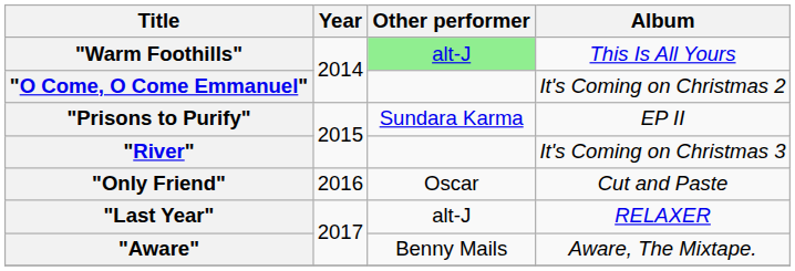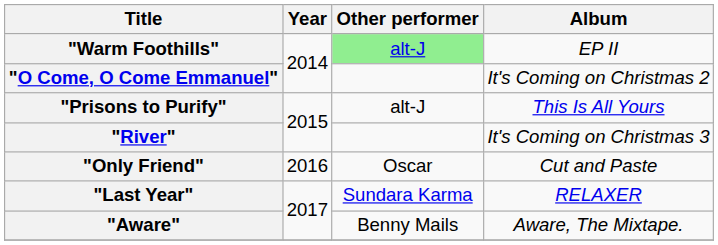 <table class="wikitable plainrowheaders" style="text-align:center;">
 <tr>
 <th scope="col">Title</th>
 <th scope="col">Year</th>
 <th scope="col">Other performer</th>
 <th scope="col">Album</th>
 </tr>
 <tr>
 <th scope="row">"Warm Foothills"</th>
 <td rowspan="2">2014</td>
 <td style="background: lightgreen;"><a href='#'>alt-J</a></td>
-<td><em><a href='#'>This Is All Yours</a></em></td>
+<td><em>EP II</em></td>
 </tr>
 <tr>
 <th scope="row">"<a href='#'>O Come, O Come Emmanuel</a>"</th>
 <td></td>
 <td><em>It's Coming on Christmas 2</em></td>
 </tr>
 <tr>
 <th scope="row">"Prisons to Purify"</th>
 <td rowspan="2">2015</td>
-<td><a href='#'>Sundara Karma</a></td>
-<td><em>EP II</em></td>
+<td>alt-J</td>
+<td><em><a href='#'>This Is All Yours</a></em></td>
 </tr>
 <tr>
 <th scope="row">"<a href='#'>River</a>"</th>
 <td></td>
 <td><em>It's Coming on Christmas 3</em></td>
 </tr>
 <tr>
 <th scope="row">"Only Friend"</th>
 <td>2016</td>
 <td>Oscar</td>
 <td><em>Cut and Paste</em></td>
 </tr>
 <tr>
 <th scope="row">"Last Year"</th>
 <td rowspan="2">2017</td>
-<td>alt-J</td>
+<td><a href='#'>Sundara Karma</a></td>
 <td><em><a href='#'>RELAXER</a></em></td>
 </tr>
 <tr>
 <th scope="row">"Aware"</th>
 <td>Benny Mails</td>
 <td><em>Aware, The Mixtape.</em></td>
 </tr>
 <tr>
 </tr>
 </table>
